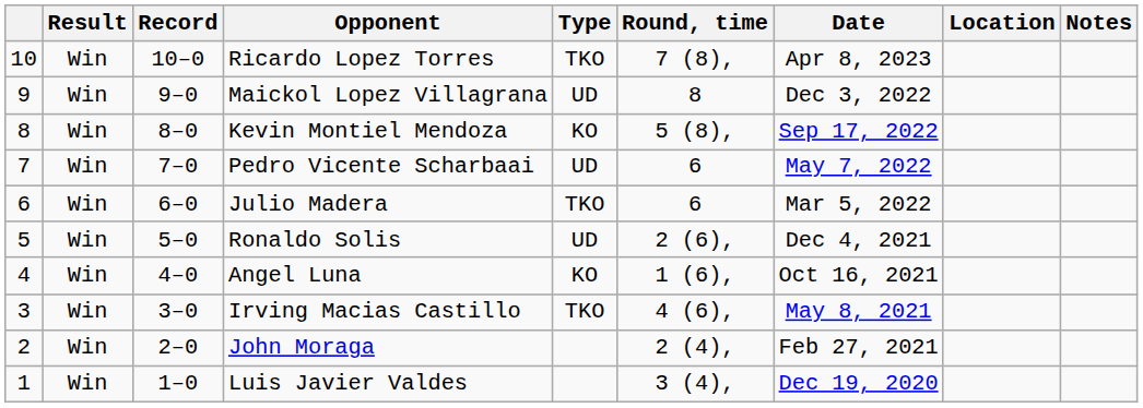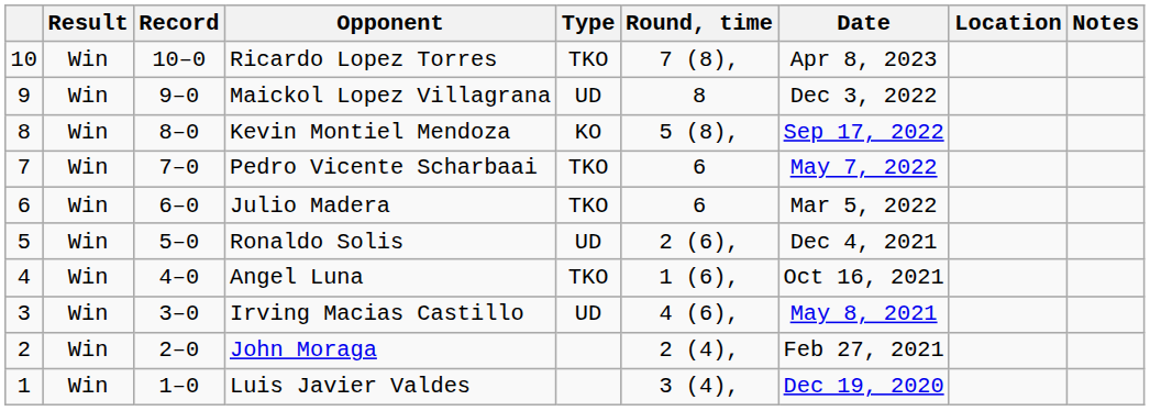 <table class="wikitable" style="text-align:center">
 <tr>
 <th></th>
 <th>Result</th>
 <th>Record</th>
 <th>Opponent</th>
 <th>Type</th>
 <th>Round, time</th>
 <th>Date</th>
 <th>Location</th>
 <th>Notes</th>
 </tr>
 <tr>
 <td>10</td>
 <td>Win</td>
 <td>10–0</td>
 <td align=left>Ricardo Lopez Torres</td>
 <td>TKO</td>
 <td>7 (8), </td>
 <td>Apr 8, 2023</td>
 <td style="text-align:left;"></td>
 <td></td>
 </tr>
 <tr>
 <td>9</td>
 <td>Win</td>
 <td>9–0</td>
 <td align=left>Maickol Lopez Villagrana</td>
 <td>UD</td>
 <td>8</td>
 <td>Dec 3, 2022</td>
 <td style="text-align:left;"></td>
 </tr>
 <tr>
 <td>8</td>
 <td>Win</td>
 <td>8–0</td>
 <td align=left>Kevin Montiel Mendoza</td>
 <td>KO</td>
 <td>5 (8), </td>
 <td><a href='#'>Sep 17, 2022</a></td>
 <td style="text-align:left;"></td>
 <td></td>
 </tr>
 <tr>
 <td>7</td>
 <td>Win</td>
 <td>7–0</td>
 <td align=left>Pedro Vicente Scharbaai</td>
-<td>UD</td>
+<td>TKO</td>
 <td>6</td>
 <td><a href='#'>May 7, 2022</a></td>
 <td style="text-align:left;"></td>
 <td></td>
 </tr>
 <tr>
 <td>6</td>
 <td>Win</td>
 <td>6–0</td>
 <td align=left>Julio Madera</td>
 <td>TKO</td>
 <td>6</td>
 <td>Mar 5, 2022</td>
 <td align=left></td>
 <td></td>
 </tr>
 <tr>
 <td>5</td>
 <td>Win</td>
 <td>5–0</td>
 <td align=left>Ronaldo Solis</td>
 <td>UD</td>
 <td>2 (6), </td>
 <td>Dec 4, 2021</td>
 <td align=left></td>
 <td></td>
 </tr>
 <tr>
 <td>4</td>
 <td>Win</td>
 <td>4–0</td>
 <td align=left>Angel Luna</td>
-<td>KO</td>
+<td>TKO</td>
 <td>1 (6), </td>
 <td>Oct 16, 2021</td>
 <td align=left></td>
 <td></td>
 </tr>
 <tr>
 <td>3</td>
 <td>Win</td>
 <td>3–0</td>
 <td align=left>Irving Macias Castillo</td>
-<td>TKO</td>
+<td>UD</td>
 <td>4 (6), </td>
 <td><a href='#'>May 8, 2021</a></td>
 <td align=left></td>
 <td></td>
 </tr>
 <tr>
 <td>2</td>
 <td>Win</td>
 <td>2–0</td>
 <td align=left><a href='#'>John Moraga</a></td>
 <td></td>
 <td>2 (4), </td>
 <td>Feb 27, 2021</td>
 <td align=left></td>
 <td></td>
 </tr>
 <tr>
 <td>1</td>
 <td>Win</td>
 <td>1–0</td>
 <td align=left>Luis Javier Valdes</td>
 <td></td>
 <td>3 (4), </td>
 <td><a href='#'>Dec 19, 2020</a></td>
 <td align=left></td>
 <td></td>
 </tr>
 </table>
